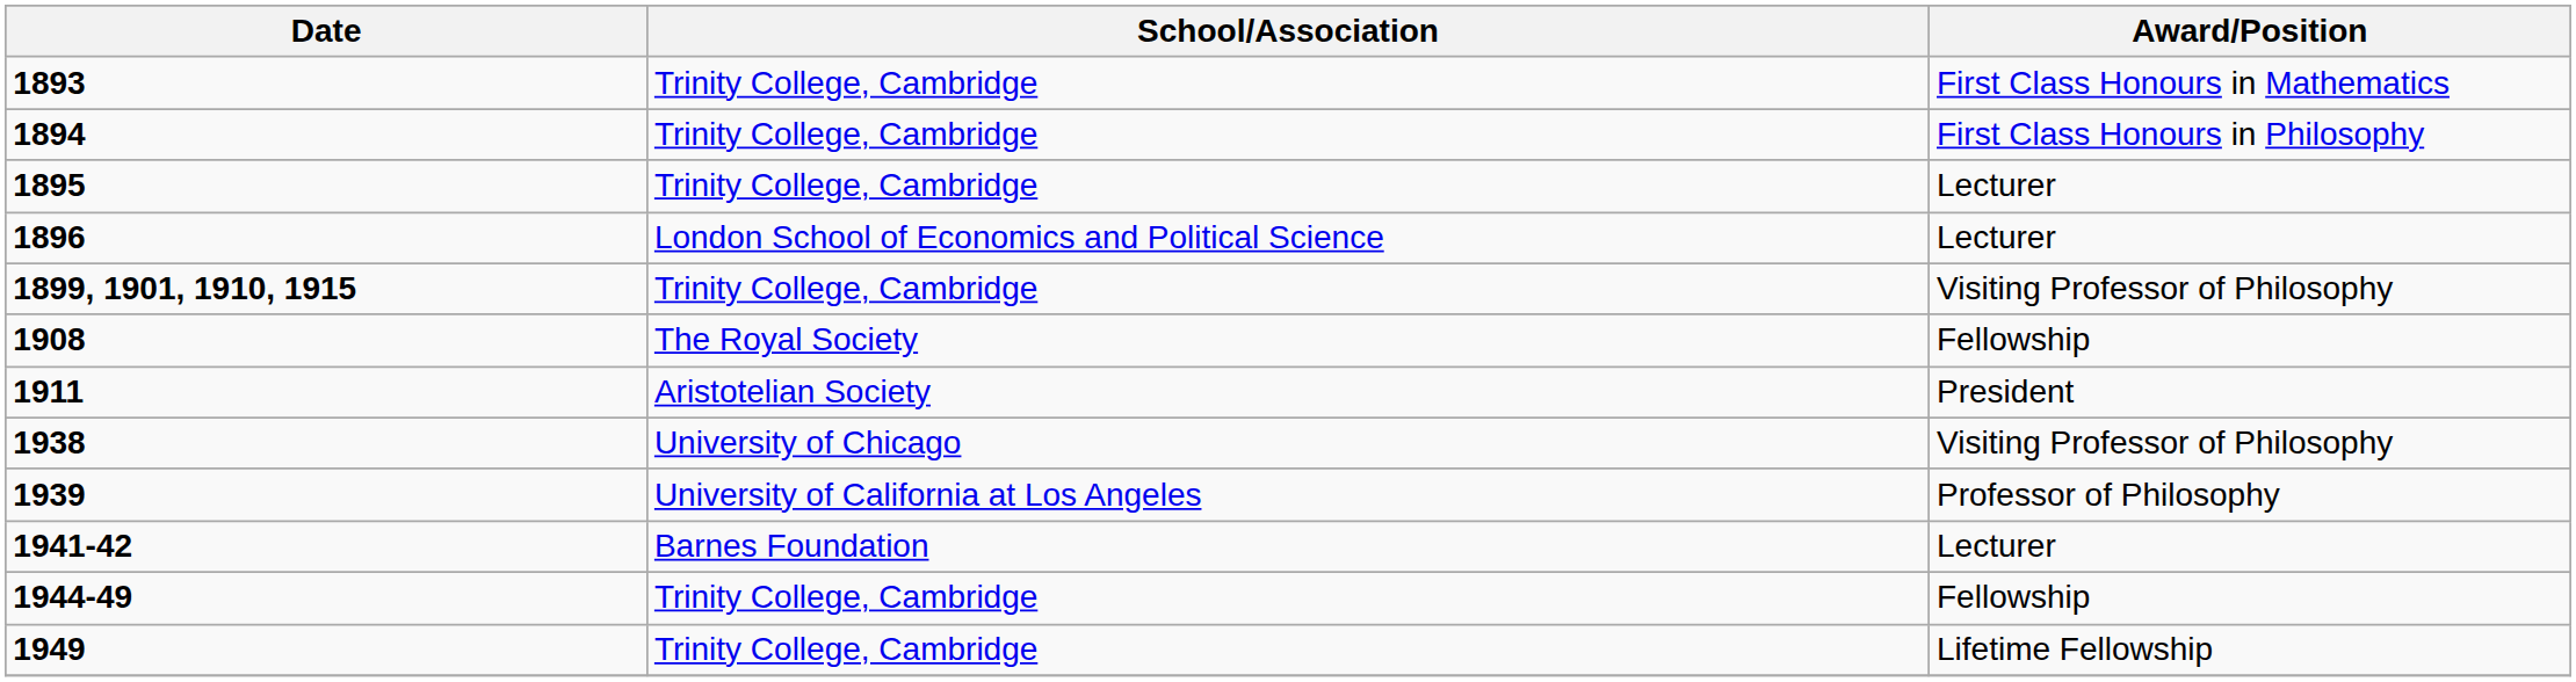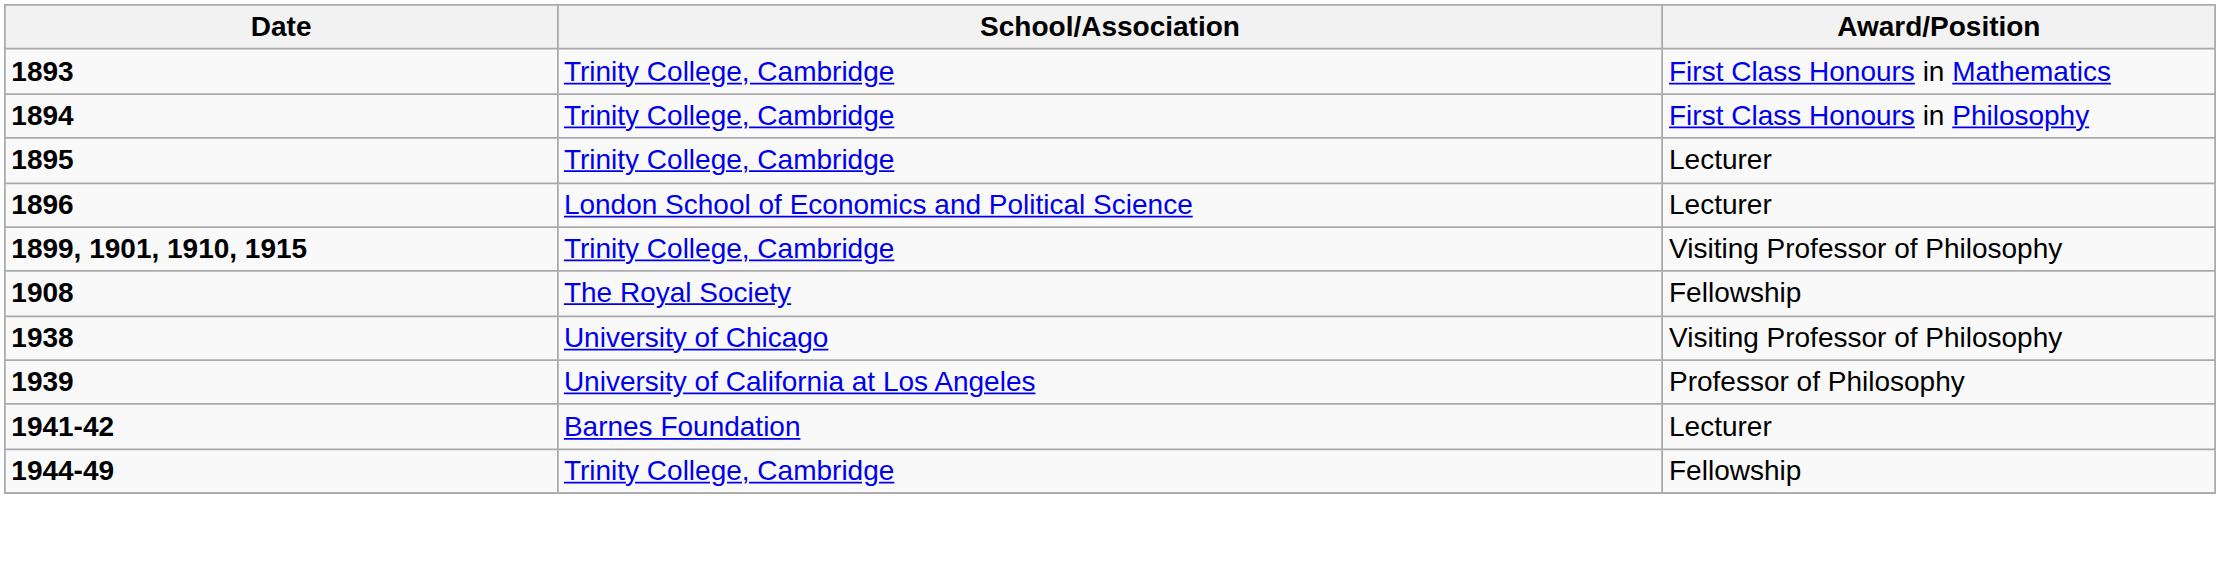 <table class="wikitable" style="width:100%;">
 <tr>
 <th style="width:20%;">Date</th>
 <th style="width:40%;">School/Association</th>
 <th style="width:20%;">Award/Position</th>
 </tr>
 <tr>
 <td><strong>1893</strong></td>
 <td><a href='#'>Trinity College, Cambridge</a></td>
 <td><a href='#'>First Class Honours</a> in <a href='#'>Mathematics</a></td>
 </tr>
 <tr>
 <td><strong>1894</strong></td>
 <td><a href='#'>Trinity College, Cambridge</a></td>
 <td><a href='#'>First Class Honours</a> in <a href='#'>Philosophy</a></td>
 </tr>
 <tr>
 <td><strong>1895</strong></td>
 <td><a href='#'>Trinity College, Cambridge</a></td>
 <td>Lecturer</td>
 </tr>
 <tr>
 <td><strong>1896</strong></td>
 <td><a href='#'>London School of Economics and Political Science</a></td>
 <td>Lecturer</td>
 </tr>
 <tr>
 <td><strong>1899, 1901, 1910, 1915</strong></td>
 <td><a href='#'>Trinity College, Cambridge</a></td>
 <td>Visiting Professor of Philosophy</td>
 </tr>
 <tr>
 <td><strong>1908</strong></td>
 <td><a href='#'>The Royal Society</a></td>
 <td>Fellowship</td>
 </tr>
 <tr>
-<td><strong>1911</strong></td>
-<td><a href='#'>Aristotelian Society</a></td>
-<td>President</td>
-</tr>
-<tr>
 <td><strong>1938</strong></td>
 <td><a href='#'>University of Chicago</a></td>
 <td>Visiting Professor of Philosophy</td>
 </tr>
 <tr>
 <td><strong>1939</strong></td>
 <td><a href='#'>University of California at Los Angeles</a></td>
 <td>Professor of Philosophy</td>
 </tr>
 <tr>
 <td><strong>1941-42</strong></td>
 <td><a href='#'>Barnes Foundation</a></td>
 <td>Lecturer</td>
 </tr>
 <tr>
 <td><strong>1944-49</strong></td>
 <td><a href='#'>Trinity College, Cambridge</a></td>
 <td>Fellowship</td>
 </tr>
 <tr>
-<td><strong>1949</strong></td>
-<td><a href='#'>Trinity College, Cambridge</a></td>
-<td>Lifetime Fellowship</td>
-</tr>
-<tr>
 </tr>
 </table>
